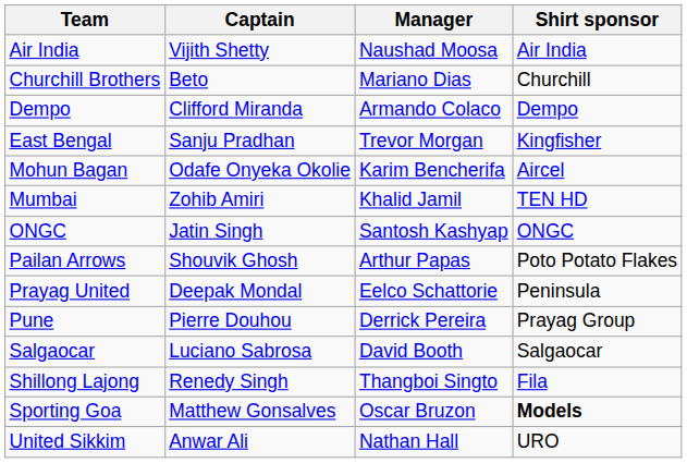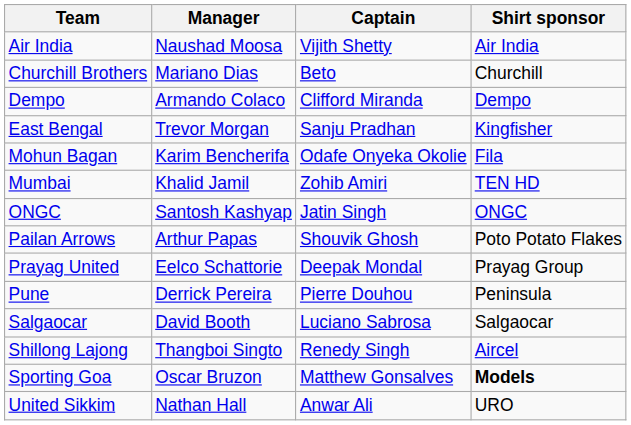 <table class="wikitable sortable" style="text-align: left;">
 <tr>
 <th>Team</th>
+<th>Manager</th>
 <th>Captain</th>
-<th>Manager</th>
 <th>Shirt sponsor</th>
 </tr>
 <tr>
 <td><a href='#'>Air India</a></td>
+<td> <a href='#'>Naushad Moosa</a></td>
 <td> <a href='#'>Vijith Shetty</a></td>
-<td> <a href='#'>Naushad Moosa</a></td>
 <td><a href='#'>Air India</a></td>
 </tr>
 <tr>
 <td><a href='#'>Churchill Brothers</a></td>
+<td> <a href='#'>Mariano Dias</a></td>
 <td> <a href='#'>Beto</a></td>
-<td> <a href='#'>Mariano Dias</a></td>
 <td>Churchill</td>
 </tr>
 <tr>
 <td><a href='#'>Dempo</a></td>
+<td> <a href='#'>Armando Colaco</a></td>
 <td> <a href='#'>Clifford Miranda</a></td>
-<td> <a href='#'>Armando Colaco</a></td>
 <td><a href='#'>Dempo</a></td>
 </tr>
 <tr>
 <td><a href='#'>East Bengal</a></td>
+<td> <a href='#'>Trevor Morgan</a></td>
 <td> <a href='#'>Sanju Pradhan</a></td>
-<td> <a href='#'>Trevor Morgan</a></td>
 <td><a href='#'>Kingfisher</a></td>
 </tr>
 <tr>
 <td><a href='#'>Mohun Bagan</a></td>
+<td> <a href='#'>Karim Bencherifa</a></td>
 <td> <a href='#'>Odafe Onyeka Okolie</a></td>
-<td> <a href='#'>Karim Bencherifa</a></td>
-<td><a href='#'>Aircel</a></td>
+<td><a href='#'>Fila</a></td>
 </tr>
 <tr>
 <td><a href='#'>Mumbai</a></td>
+<td> <a href='#'>Khalid Jamil</a></td>
 <td> <a href='#'>Zohib Amiri</a></td>
-<td> <a href='#'>Khalid Jamil</a></td>
 <td><a href='#'>TEN HD</a></td>
 </tr>
 <tr>
 <td><a href='#'>ONGC</a></td>
+<td> <a href='#'>Santosh Kashyap</a></td>
 <td> <a href='#'>Jatin Singh</a></td>
-<td> <a href='#'>Santosh Kashyap</a></td>
 <td><a href='#'>ONGC</a></td>
 </tr>
 <tr>
 <td><a href='#'>Pailan Arrows</a></td>
+<td> <a href='#'>Arthur Papas</a></td>
 <td> <a href='#'>Shouvik Ghosh</a></td>
-<td> <a href='#'>Arthur Papas</a></td>
 <td>Poto Potato Flakes</td>
 </tr>
 <tr>
 <td><a href='#'>Prayag United</a></td>
+<td> <a href='#'>Eelco Schattorie</a></td>
 <td> <a href='#'>Deepak Mondal</a></td>
-<td> <a href='#'>Eelco Schattorie</a></td>
+<td>Prayag Group</td>
+</tr>
+<tr>
+<td><a href='#'>Pune</a></td>
+<td> <a href='#'>Derrick Pereira</a></td>
+<td> <a href='#'>Pierre Douhou</a></td>
 <td>Peninsula</td>
 </tr>
 <tr>
-<td><a href='#'>Pune</a></td>
-<td> <a href='#'>Pierre Douhou</a></td>
-<td> <a href='#'>Derrick Pereira</a></td>
-<td>Prayag Group</td>
-</tr>
-<tr>
 <td><a href='#'>Salgaocar</a></td>
+<td> <a href='#'>David Booth</a></td>
 <td> <a href='#'>Luciano Sabrosa</a></td>
-<td> <a href='#'>David Booth</a></td>
 <td>Salgaocar</td>
 </tr>
 <tr>
 <td><a href='#'>Shillong Lajong</a></td>
+<td> <a href='#'>Thangboi Singto</a></td>
 <td> <a href='#'>Renedy Singh</a></td>
-<td> <a href='#'>Thangboi Singto</a></td>
-<td><a href='#'>Fila</a></td>
+<td><a href='#'>Aircel</a></td>
 </tr>
 <tr>
 <td><a href='#'>Sporting Goa</a></td>
+<td> <a href='#'>Oscar Bruzon</a></td>
 <td> <a href='#'>Matthew Gonsalves</a></td>
-<td> <a href='#'>Oscar Bruzon</a></td>
 <td><strong>Models</strong></td>
 </tr>
 <tr>
 <td><a href='#'>United Sikkim</a></td>
+<td> <a href='#'>Nathan Hall</a></td>
 <td> <a href='#'>Anwar Ali</a></td>
-<td> <a href='#'>Nathan Hall</a></td>
 <td>URO</td>
 </tr>
 </table>
